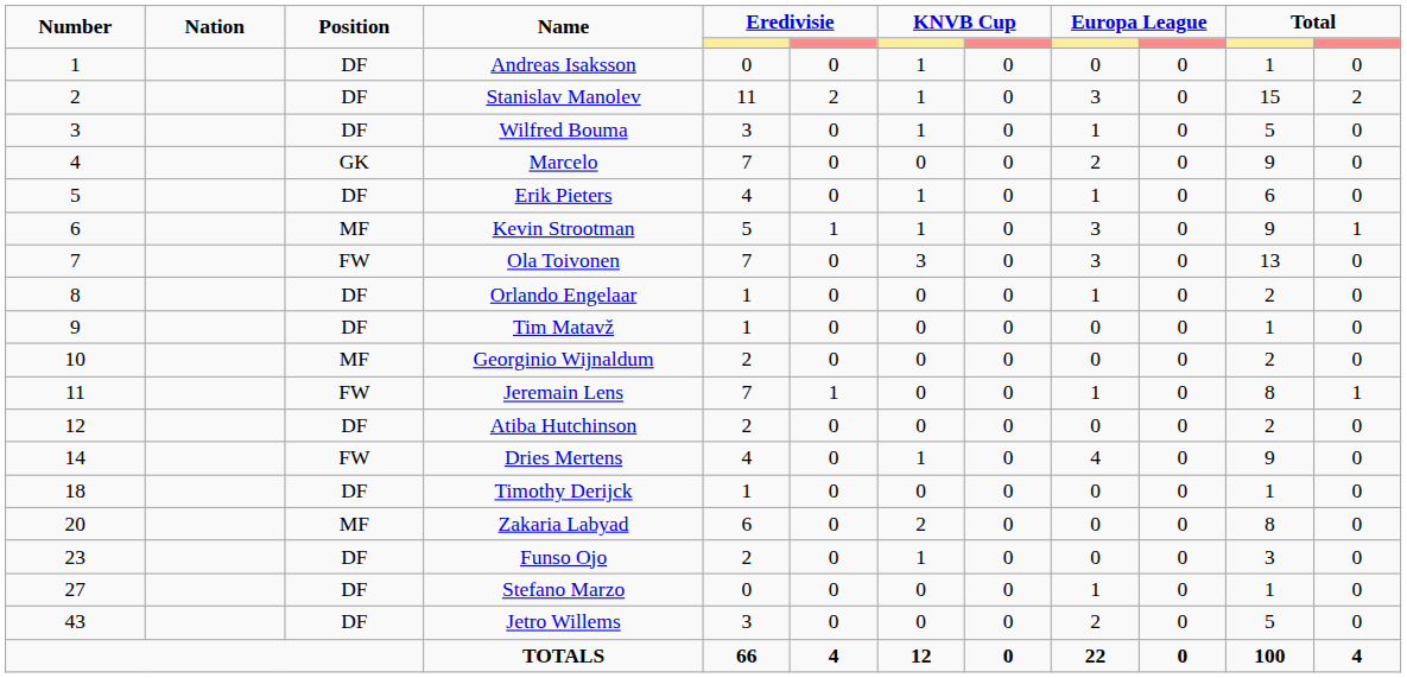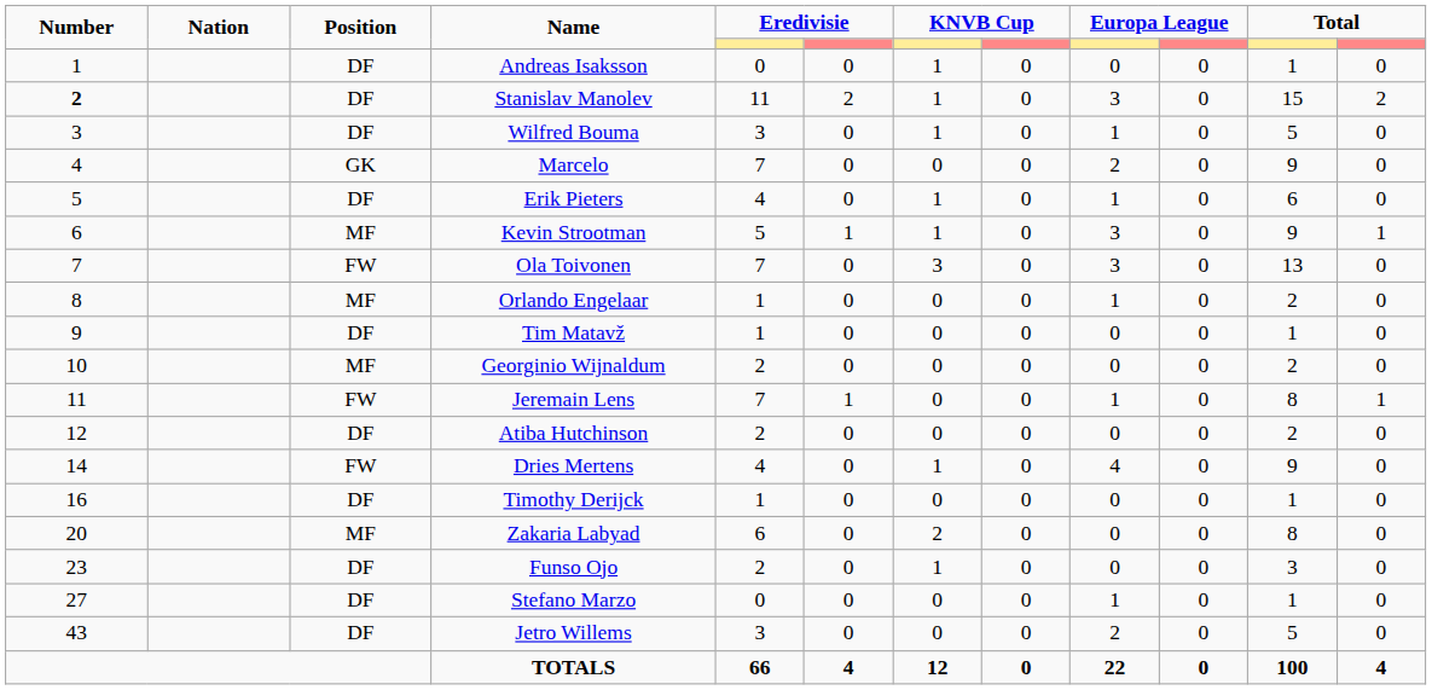 <table class="wikitable" style="font-size: 100%; text-align: center;">
 <tr>
 <td rowspan="2" width="10%" align="center"><strong>Number</strong></td>
 <td rowspan="2" width="10%" align="center"><strong>Nation</strong></td>
 <td rowspan="2" width="10%" align="center"><strong>Position</strong></td>
 <td rowspan="2" width="20%" align="center"><strong>Name</strong></td>
 <td colspan="2" align="center"><strong><a href='#'>Eredivisie</a></strong></td>
 <td colspan="2" align="center"><strong><a href='#'>KNVB Cup</a></strong></td>
 <td colspan="2" align="center"><strong><a href='#'>Europa League</a></strong></td>
 <td colspan="2" align="center"><strong>Total</strong></td>
 </tr>
 <tr>
 <th width=60 style="background: #FFEE99"></th>
 <th width=60 style="background: #FF8888"></th>
 <th width=60 style="background: #FFEE99"></th>
 <th width=60 style="background: #FF8888"></th>
 <th width=60 style="background: #FFEE99"></th>
 <th width=60 style="background: #FF8888"></th>
 <th width=60 style="background: #FFEE99"></th>
 <th width=60 style="background: #FF8888"></th>
 </tr>
 <tr>
 <td>1</td>
 <td></td>
 <td>DF</td>
 <td><a href='#'>Andreas Isaksson</a></td>
 <td>0</td>
 <td>0</td>
 <td>1</td>
 <td>0</td>
 <td>0</td>
 <td>0</td>
 <td>1</td>
 <td>0</td>
 </tr>
 <tr>
-<td>2</td>
+<td><strong>2</strong></td>
 <td></td>
 <td>DF</td>
 <td><a href='#'>Stanislav Manolev</a></td>
 <td>11</td>
 <td>2</td>
 <td>1</td>
 <td>0</td>
 <td>3</td>
 <td>0</td>
 <td>15</td>
 <td>2</td>
 </tr>
 <tr>
 <td>3</td>
 <td></td>
 <td>DF</td>
 <td><a href='#'>Wilfred Bouma</a></td>
 <td>3</td>
 <td>0</td>
 <td>1</td>
 <td>0</td>
 <td>1</td>
 <td>0</td>
 <td>5</td>
 <td>0</td>
 </tr>
 <tr>
 <td>4</td>
 <td></td>
 <td>GK</td>
 <td><a href='#'>Marcelo</a></td>
 <td>7</td>
 <td>0</td>
 <td>0</td>
 <td>0</td>
 <td>2</td>
 <td>0</td>
 <td>9</td>
 <td>0</td>
 </tr>
 <tr>
 <td>5</td>
 <td></td>
 <td>DF</td>
 <td><a href='#'>Erik Pieters</a></td>
 <td>4</td>
 <td>0</td>
 <td>1</td>
 <td>0</td>
 <td>1</td>
 <td>0</td>
 <td>6</td>
 <td>0</td>
 </tr>
 <tr>
 <td>6</td>
 <td></td>
 <td>MF</td>
 <td><a href='#'>Kevin Strootman</a></td>
 <td>5</td>
 <td>1</td>
 <td>1</td>
 <td>0</td>
 <td>3</td>
 <td>0</td>
 <td>9</td>
 <td>1</td>
 </tr>
 <tr>
 <td>7</td>
 <td></td>
 <td>FW</td>
 <td><a href='#'>Ola Toivonen</a></td>
 <td>7</td>
 <td>0</td>
 <td>3</td>
 <td>0</td>
 <td>3</td>
 <td>0</td>
 <td>13</td>
 <td>0</td>
 </tr>
 <tr>
 <td>8</td>
 <td></td>
-<td>DF</td>
+<td>MF</td>
 <td><a href='#'>Orlando Engelaar</a></td>
 <td>1</td>
 <td>0</td>
 <td>0</td>
 <td>0</td>
 <td>1</td>
 <td>0</td>
 <td>2</td>
 <td>0</td>
 </tr>
 <tr>
 <td>9</td>
 <td></td>
 <td>DF</td>
 <td><a href='#'>Tim Matavž</a></td>
 <td>1</td>
 <td>0</td>
 <td>0</td>
 <td>0</td>
 <td>0</td>
 <td>0</td>
 <td>1</td>
 <td>0</td>
 </tr>
 <tr>
 <td>10</td>
 <td></td>
 <td>MF</td>
 <td><a href='#'>Georginio Wijnaldum</a></td>
 <td>2</td>
 <td>0</td>
 <td>0</td>
 <td>0</td>
 <td>0</td>
 <td>0</td>
 <td>2</td>
 <td>0</td>
 </tr>
 <tr>
 <td>11</td>
 <td></td>
 <td>FW</td>
 <td><a href='#'>Jeremain Lens</a></td>
 <td>7</td>
 <td>1</td>
 <td>0</td>
 <td>0</td>
 <td>1</td>
 <td>0</td>
 <td>8</td>
 <td>1</td>
 </tr>
 <tr>
 <td>12</td>
 <td></td>
 <td>DF</td>
 <td><a href='#'>Atiba Hutchinson</a></td>
 <td>2</td>
 <td>0</td>
 <td>0</td>
 <td>0</td>
 <td>0</td>
 <td>0</td>
 <td>2</td>
 <td>0</td>
 </tr>
 <tr>
 <td>14</td>
 <td></td>
 <td>FW</td>
 <td><a href='#'>Dries Mertens</a></td>
 <td>4</td>
 <td>0</td>
 <td>1</td>
 <td>0</td>
 <td>4</td>
 <td>0</td>
 <td>9</td>
 <td>0</td>
 </tr>
 <tr>
-<td>18</td>
+<td>16</td>
 <td></td>
 <td>DF</td>
 <td><a href='#'>Timothy Derijck</a></td>
 <td>1</td>
 <td>0</td>
 <td>0</td>
 <td>0</td>
 <td>0</td>
 <td>0</td>
 <td>1</td>
 <td>0</td>
 </tr>
 <tr>
 <td>20</td>
 <td></td>
 <td>MF</td>
 <td><a href='#'>Zakaria Labyad</a></td>
 <td>6</td>
 <td>0</td>
 <td>2</td>
 <td>0</td>
 <td>0</td>
 <td>0</td>
 <td>8</td>
 <td>0</td>
 </tr>
 <tr>
 <td>23</td>
 <td></td>
 <td>DF</td>
 <td><a href='#'>Funso Ojo</a></td>
 <td>2</td>
 <td>0</td>
 <td>1</td>
 <td>0</td>
 <td>0</td>
 <td>0</td>
 <td>3</td>
 <td>0</td>
 </tr>
 <tr>
 <td>27</td>
 <td></td>
 <td>DF</td>
 <td><a href='#'>Stefano Marzo</a></td>
 <td>0</td>
 <td>0</td>
 <td>0</td>
 <td>0</td>
 <td>1</td>
 <td>0</td>
 <td>1</td>
 <td>0</td>
 </tr>
 <tr>
 <td>43</td>
 <td></td>
 <td>DF</td>
 <td><a href='#'>Jetro Willems</a></td>
 <td>3</td>
 <td>0</td>
 <td>0</td>
 <td>0</td>
 <td>2</td>
 <td>0</td>
 <td>5</td>
 <td>0</td>
 </tr>
 <tr>
 <td colspan="3"></td>
 <td><strong>TOTALS</strong></td>
 <td><strong>66</strong></td>
 <td><strong>4</strong></td>
 <td><strong>12</strong></td>
 <td><strong>0</strong></td>
 <td><strong>22</strong></td>
 <td><strong>0</strong></td>
 <td><strong>100</strong></td>
 <td><strong>4</strong></td>
 </tr>
 </table>
